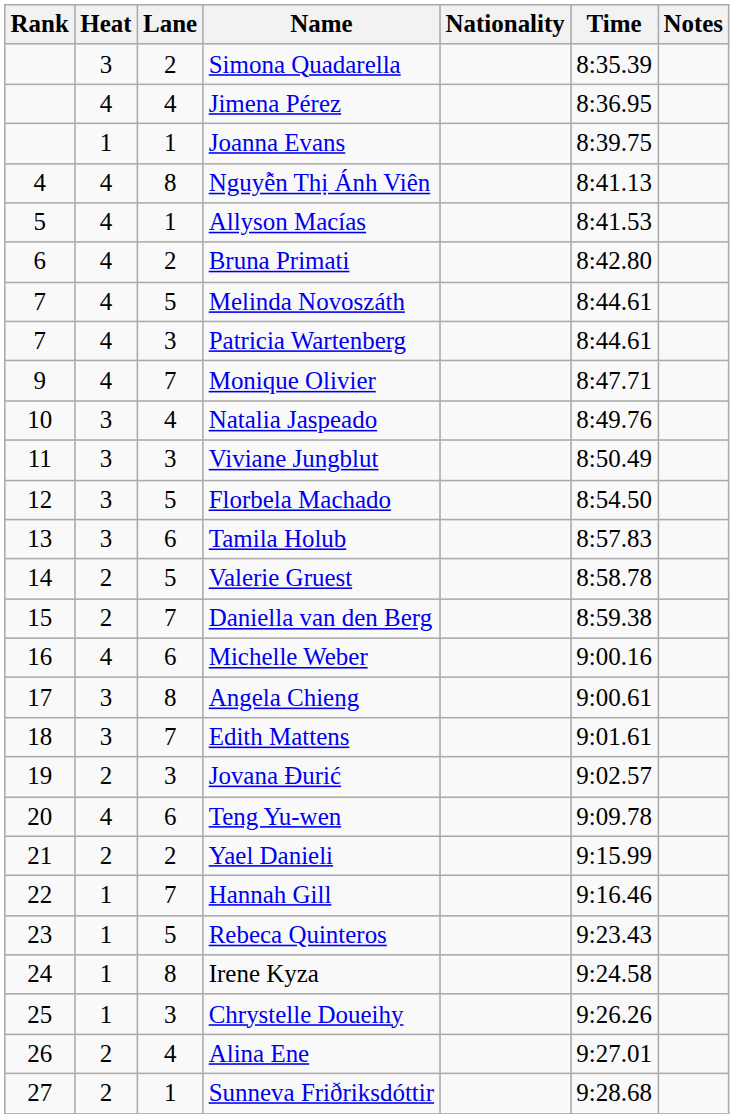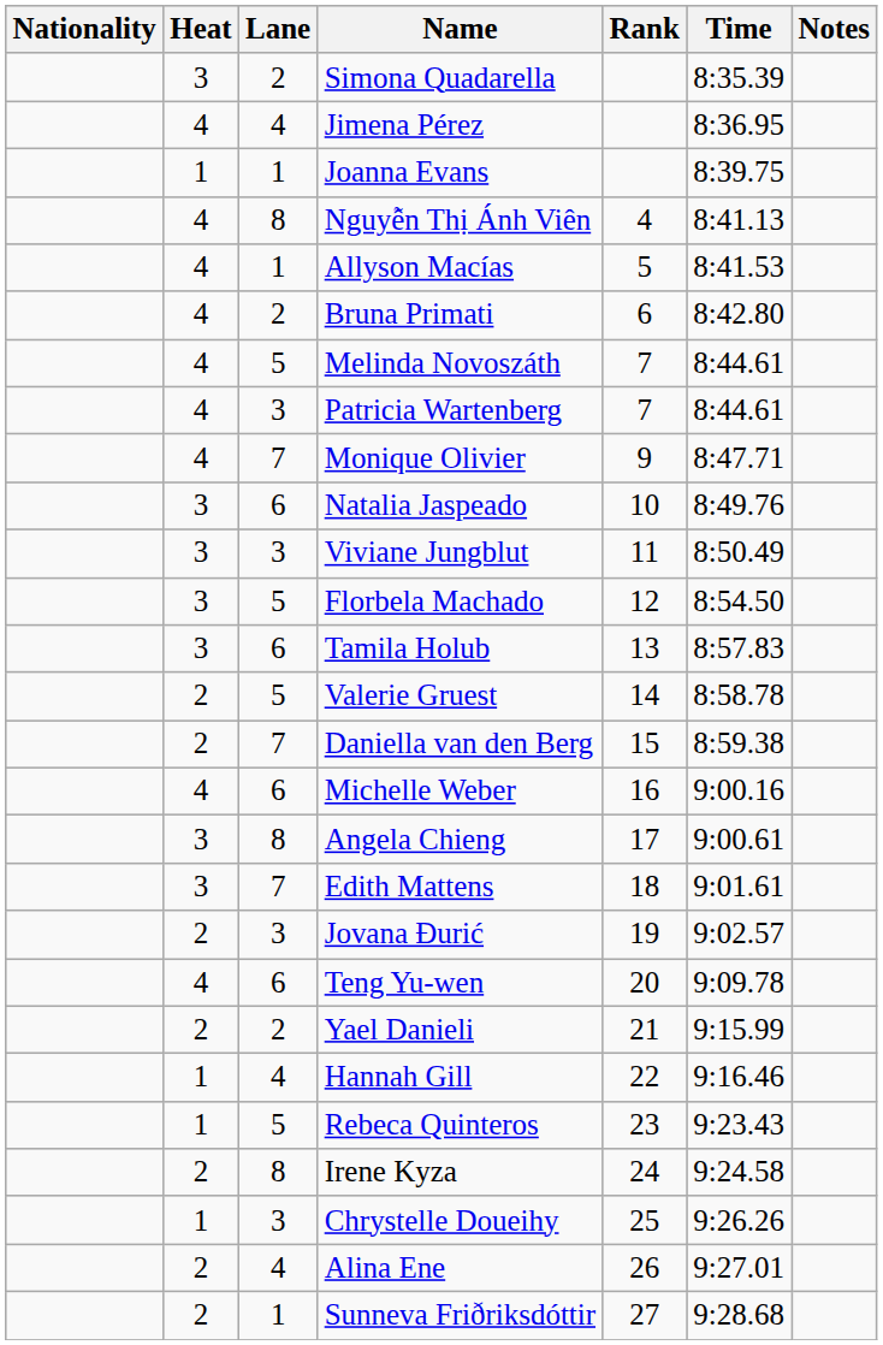 <table class="wikitable sortable" style="text-align:center">
 <tr>
-<th>Rank</th>
+<th>Nationality</th>
 <th>Heat</th>
 <th>Lane</th>
 <th>Name</th>
-<th>Nationality</th>
+<th>Rank</th>
 <th>Time</th>
 <th>Notes</th>
 </tr>
 <tr>
-<td></td>
+<td align=left></td>
 <td>3</td>
 <td>2</td>
 <td align=left><a href='#'>Simona Quadarella</a></td>
-<td align=left></td>
+<td></td>
 <td>8:35.39</td>
 <td></td>
 </tr>
 <tr>
-<td></td>
+<td align=left></td>
 <td>4</td>
 <td>4</td>
 <td align=left><a href='#'>Jimena Pérez</a></td>
-<td align=left></td>
+<td></td>
 <td>8:36.95</td>
 <td></td>
 </tr>
 <tr>
-<td></td>
+<td align=left></td>
 <td>1</td>
 <td>1</td>
 <td align=left><a href='#'>Joanna Evans</a></td>
-<td align=left></td>
+<td></td>
 <td>8:39.75</td>
 <td></td>
 </tr>
 <tr>
-<td>4</td>
+<td align=left></td>
 <td>4</td>
 <td>8</td>
 <td align=left><a href='#'>Nguyễn Thị Ánh Viên</a></td>
-<td align=left></td>
+<td>4</td>
 <td>8:41.13</td>
 <td></td>
 </tr>
 <tr>
-<td>5</td>
+<td align=left></td>
 <td>4</td>
 <td>1</td>
 <td align=left><a href='#'>Allyson Macías</a></td>
-<td align=left></td>
+<td>5</td>
 <td>8:41.53</td>
 <td></td>
 </tr>
 <tr>
-<td>6</td>
+<td align=left></td>
 <td>4</td>
 <td>2</td>
 <td align=left><a href='#'>Bruna Primati</a></td>
-<td align=left></td>
+<td>6</td>
 <td>8:42.80</td>
 <td></td>
 </tr>
 <tr>
-<td>7</td>
+<td align=left></td>
 <td>4</td>
 <td>5</td>
 <td align=left><a href='#'>Melinda Novoszáth</a></td>
-<td align=left></td>
+<td>7</td>
 <td>8:44.61</td>
 <td></td>
 </tr>
 <tr>
-<td>7</td>
+<td align=left></td>
 <td>4</td>
 <td>3</td>
 <td align=left><a href='#'>Patricia Wartenberg</a></td>
-<td align=left></td>
+<td>7</td>
 <td>8:44.61</td>
 <td></td>
 </tr>
 <tr>
-<td>9</td>
+<td align=left></td>
 <td>4</td>
 <td>7</td>
 <td align=left><a href='#'>Monique Olivier</a></td>
-<td align=left></td>
+<td>9</td>
 <td>8:47.71</td>
 <td></td>
 </tr>
 <tr>
+<td align=left></td>
+<td>3</td>
+<td>6</td>
+<td align=left><a href='#'>Natalia Jaspeado</a></td>
 <td>10</td>
-<td>3</td>
-<td>4</td>
-<td align=left><a href='#'>Natalia Jaspeado</a></td>
-<td align=left></td>
 <td>8:49.76</td>
 <td></td>
 </tr>
 <tr>
-<td>11</td>
+<td align=left></td>
 <td>3</td>
 <td>3</td>
 <td align=left><a href='#'>Viviane Jungblut</a></td>
-<td align=left></td>
+<td>11</td>
 <td>8:50.49</td>
 <td></td>
 </tr>
 <tr>
-<td>12</td>
+<td align=left></td>
 <td>3</td>
 <td>5</td>
 <td align=left><a href='#'>Florbela Machado</a></td>
-<td align=left></td>
+<td>12</td>
 <td>8:54.50</td>
 <td></td>
 </tr>
 <tr>
-<td>13</td>
+<td align=left></td>
 <td>3</td>
 <td>6</td>
 <td align=left><a href='#'>Tamila Holub</a></td>
-<td align=left></td>
+<td>13</td>
 <td>8:57.83</td>
 <td></td>
 </tr>
 <tr>
-<td>14</td>
+<td align=left></td>
 <td>2</td>
 <td>5</td>
 <td align=left><a href='#'>Valerie Gruest</a></td>
-<td align=left></td>
+<td>14</td>
 <td>8:58.78</td>
 <td></td>
 </tr>
 <tr>
-<td>15</td>
+<td align=left></td>
 <td>2</td>
 <td>7</td>
 <td align=left><a href='#'>Daniella van den Berg</a></td>
-<td align=left></td>
+<td>15</td>
 <td>8:59.38</td>
 <td></td>
 </tr>
 <tr>
-<td>16</td>
+<td align=left></td>
 <td>4</td>
 <td>6</td>
 <td align=left><a href='#'>Michelle Weber</a></td>
-<td align=left></td>
+<td>16</td>
 <td>9:00.16</td>
 <td></td>
 </tr>
 <tr>
-<td>17</td>
+<td align=left></td>
 <td>3</td>
 <td>8</td>
 <td align=left><a href='#'>Angela Chieng</a></td>
-<td align=left></td>
+<td>17</td>
 <td>9:00.61</td>
 <td></td>
 </tr>
 <tr>
-<td>18</td>
+<td align=left></td>
 <td>3</td>
 <td>7</td>
 <td align=left><a href='#'>Edith Mattens</a></td>
-<td align=left></td>
+<td>18</td>
 <td>9:01.61</td>
 <td></td>
 </tr>
 <tr>
-<td>19</td>
+<td align=left></td>
 <td>2</td>
 <td>3</td>
 <td align=left><a href='#'>Jovana Đurić</a></td>
-<td align=left></td>
+<td>19</td>
 <td>9:02.57</td>
 <td></td>
 </tr>
 <tr>
-<td>20</td>
+<td align=left></td>
 <td>4</td>
 <td>6</td>
 <td align=left><a href='#'>Teng Yu-wen</a></td>
-<td align=left></td>
+<td>20</td>
 <td>9:09.78</td>
 <td></td>
 </tr>
 <tr>
-<td>21</td>
+<td align=left></td>
 <td>2</td>
 <td>2</td>
 <td align=left><a href='#'>Yael Danieli</a></td>
-<td align=left></td>
+<td>21</td>
 <td>9:15.99</td>
 <td></td>
 </tr>
 <tr>
+<td align=left></td>
+<td>1</td>
+<td>4</td>
+<td align=left><a href='#'>Hannah Gill</a></td>
 <td>22</td>
-<td>1</td>
-<td>7</td>
-<td align=left><a href='#'>Hannah Gill</a></td>
-<td align=left></td>
 <td>9:16.46</td>
 <td></td>
 </tr>
 <tr>
-<td>23</td>
+<td align=left></td>
 <td>1</td>
 <td>5</td>
 <td align=left><a href='#'>Rebeca Quinteros</a></td>
-<td align=left></td>
+<td>23</td>
 <td>9:23.43</td>
 <td></td>
 </tr>
 <tr>
-<td>24</td>
-<td>1</td>
+<td align=left></td>
+<td>2</td>
 <td>8</td>
 <td align=left>Irene Kyza</td>
-<td align=left></td>
+<td>24</td>
 <td>9:24.58</td>
 <td></td>
 </tr>
 <tr>
-<td>25</td>
+<td align=left></td>
 <td>1</td>
 <td>3</td>
 <td align=left><a href='#'>Chrystelle Doueihy</a></td>
-<td align=left></td>
+<td>25</td>
 <td>9:26.26</td>
 <td></td>
 </tr>
 <tr>
-<td>26</td>
+<td align=left></td>
 <td>2</td>
 <td>4</td>
 <td align=left><a href='#'>Alina Ene</a></td>
-<td align=left></td>
+<td>26</td>
 <td>9:27.01</td>
 <td></td>
 </tr>
 <tr>
-<td>27</td>
+<td align=left></td>
 <td>2</td>
 <td>1</td>
 <td align=left><a href='#'>Sunneva Friðriksdóttir</a></td>
-<td align=left></td>
+<td>27</td>
 <td>9:28.68</td>
 <td></td>
 </tr>
 </table>
